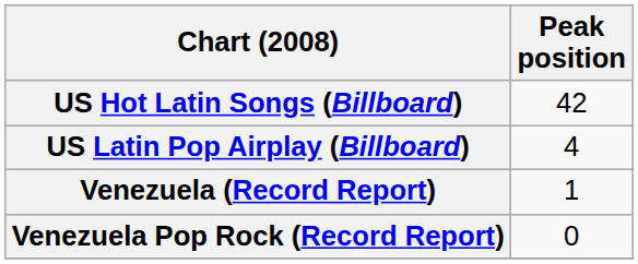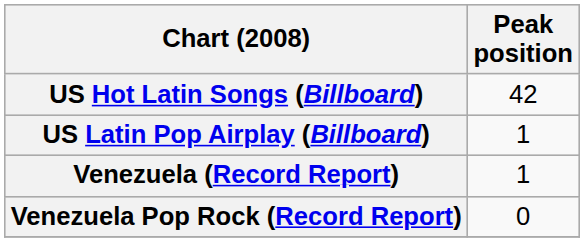 <table class="wikitable sortable plainrowheaders" style="text-align:center">
 <tr>
 <th align="left">Chart (2008)</th>
 <th align="left">Peak<br>position</th>
 </tr>
 <tr>
 <th scope="row">US <a href='#'>Hot Latin Songs</a> (<a href='#'><em>Billboard</em></a>)</th>
 <td align="center">42</td>
 </tr>
 <tr>
 <th scope="row">US <a href='#'>Latin Pop Airplay</a> (<a href='#'><em>Billboard</em></a>)</th>
-<td align="center">4</td>
+<td align="center">1</td>
 </tr>
 <tr>
 <th scope="row">Venezuela (<a href='#'>Record Report</a>)</th>
 <td align="center">1</td>
 </tr>
 <tr>
 <th scope="row">Venezuela Pop Rock (<a href='#'>Record Report</a>)</th>
 <td align="center">0</td>
 </tr>
 <tr>
 </tr>
 </table>
